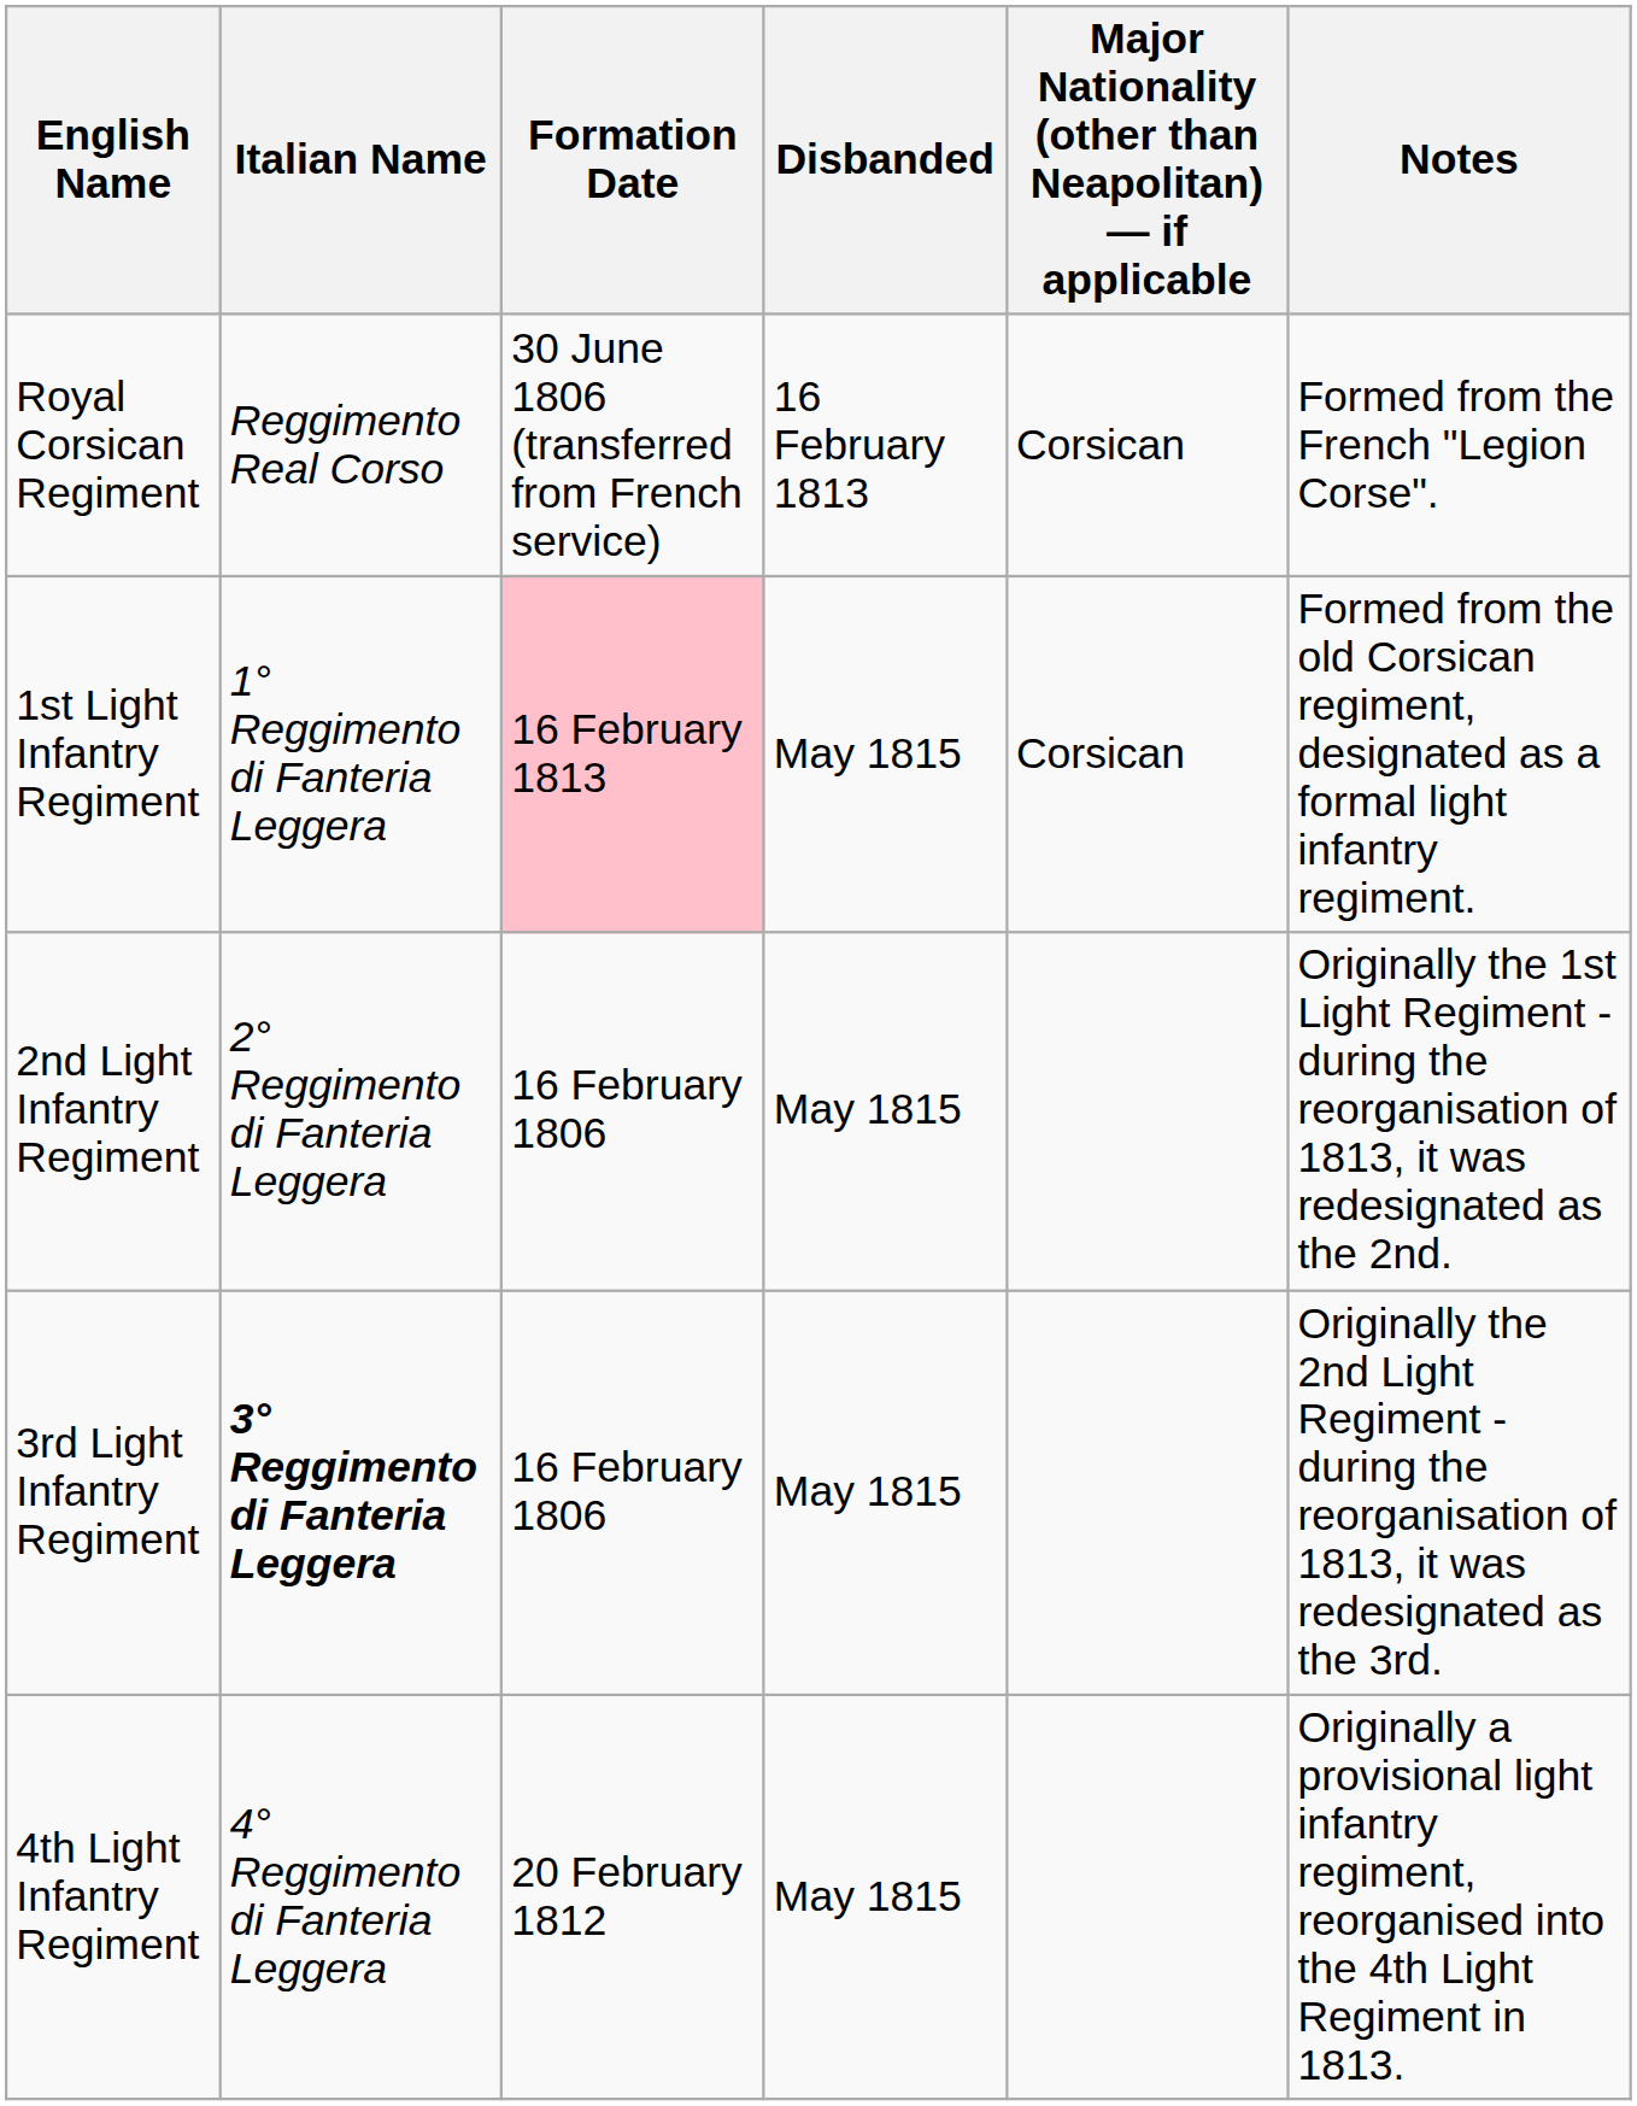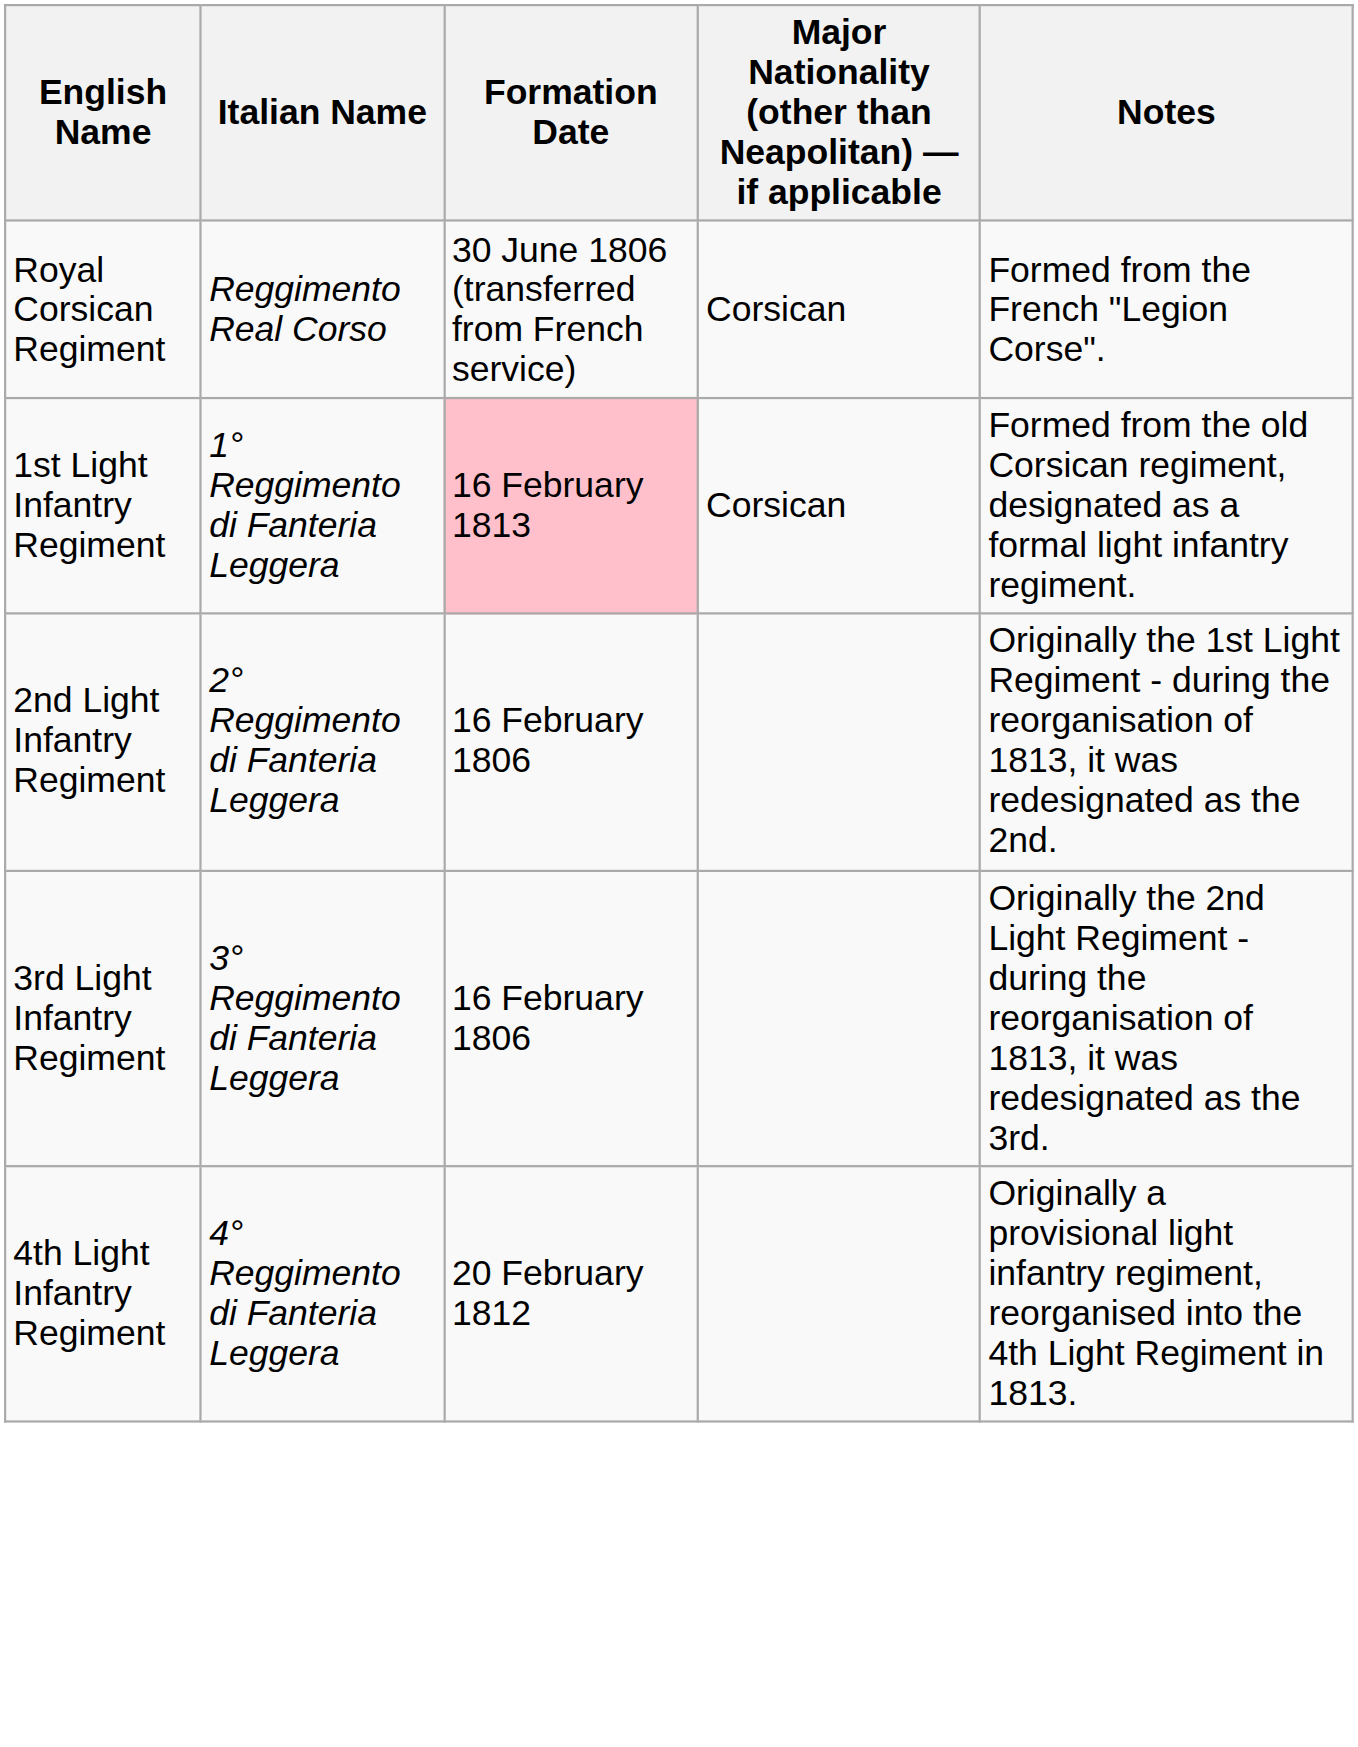 <table class="wikitable sortable">
 <tr>
 <th>English Name</th>
 <th>Italian Name</th>
 <th>Formation Date</th>
-<th>Disbanded</th>
 <th>Major Nationality (other than Neapolitan) — if applicable</th>
 <th>Notes</th>
 </tr>
 <tr>
 <td>Royal Corsican Regiment</td>
 <td><em>Reggimento Real Corso</em></td>
 <td>30 June 1806 (transferred from French service)</td>
-<td>16 February 1813</td>
 <td>Corsican</td>
 <td>Formed from the French "Legion Corse".</td>
 </tr>
 <tr>
 <td>1st Light Infantry Regiment</td>
 <td><em>1° Reggimento di Fanteria Leggera</em></td>
 <td style="background: pink;">16 February 1813</td>
-<td>May 1815</td>
 <td>Corsican</td>
 <td>Formed from the old Corsican regiment, designated as a formal light infantry regiment.</td>
 </tr>
 <tr>
 <td>2nd Light Infantry Regiment</td>
 <td><em>2° Reggimento di Fanteria Leggera</em></td>
 <td>16 February 1806</td>
-<td>May 1815</td>
 <td></td>
 <td>Originally the 1st Light Regiment - during the reorganisation of 1813, it was redesignated as the 2nd.</td>
 </tr>
 <tr>
 <td>3rd Light Infantry Regiment</td>
-<td><strong><em>3° Reggimento di Fanteria Leggera</em></strong></td>
+<td><em>3° Reggimento di Fanteria Leggera</em></td>
 <td>16 February 1806</td>
-<td>May 1815</td>
 <td></td>
 <td>Originally the 2nd Light Regiment - during the reorganisation of 1813, it was redesignated as the 3rd.</td>
 </tr>
 <tr>
 <td>4th Light Infantry Regiment</td>
 <td><em>4° Reggimento di Fanteria Leggera</em></td>
 <td>20 February 1812</td>
-<td>May 1815</td>
 <td></td>
 <td>Originally a provisional light infantry regiment, reorganised into the 4th Light Regiment in 1813.</td>
 </tr>
 </table>
